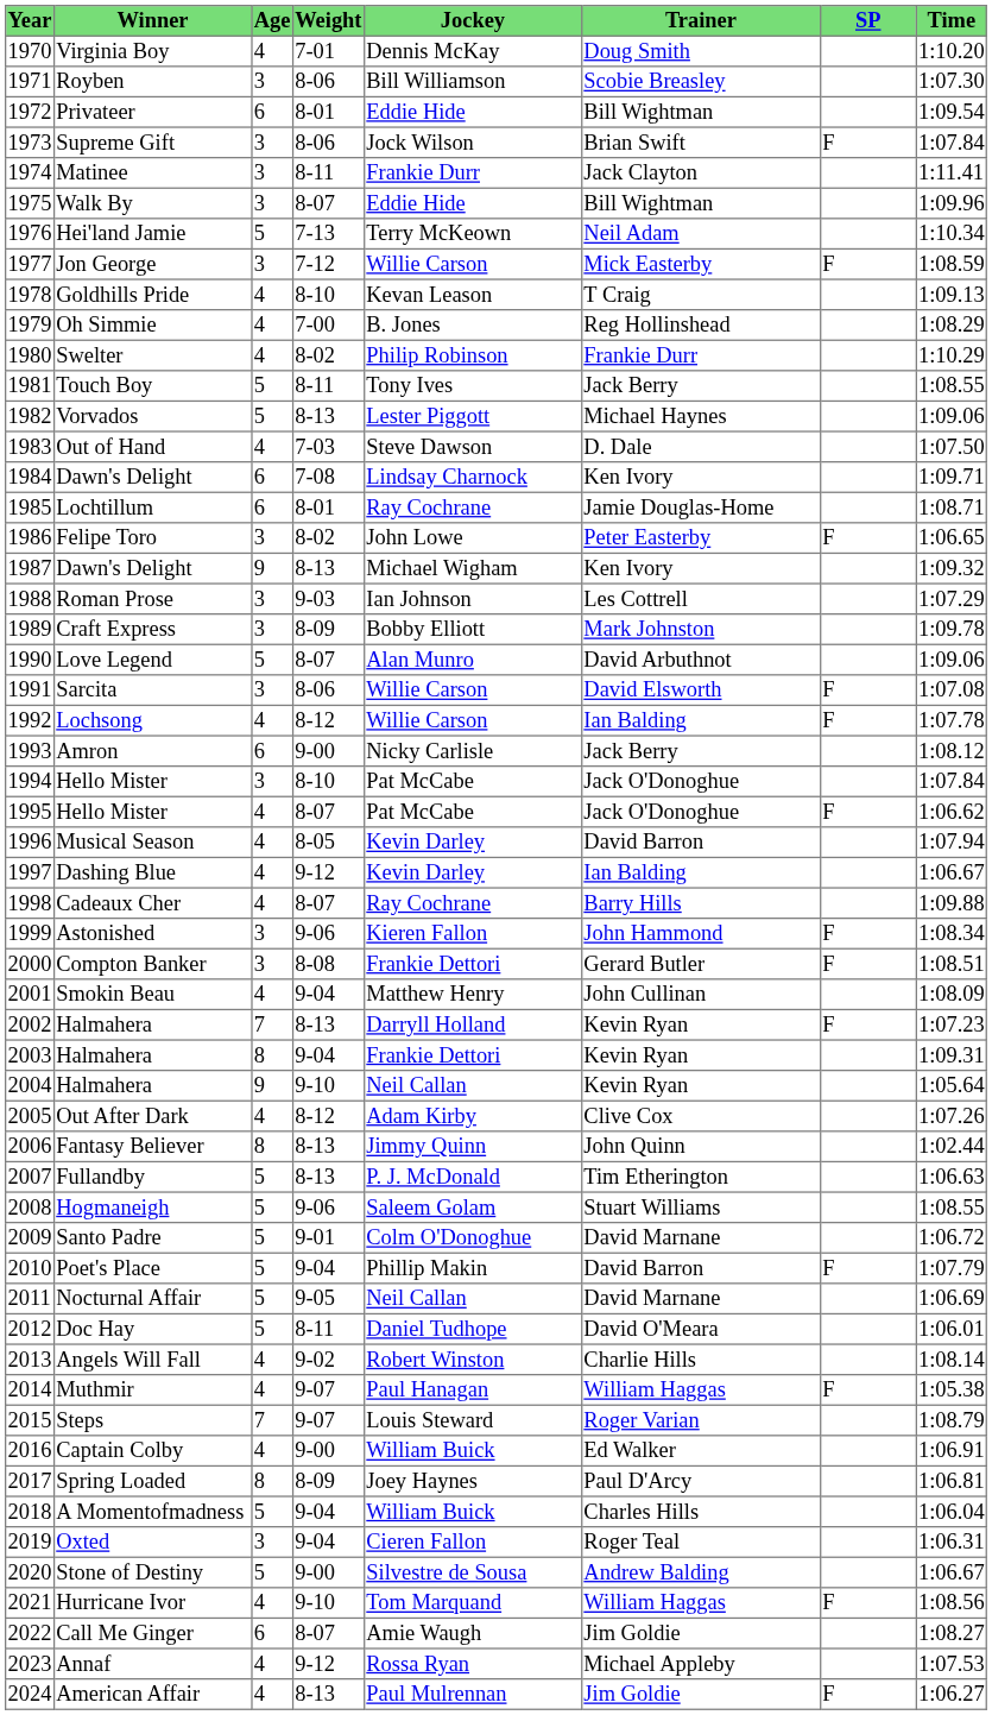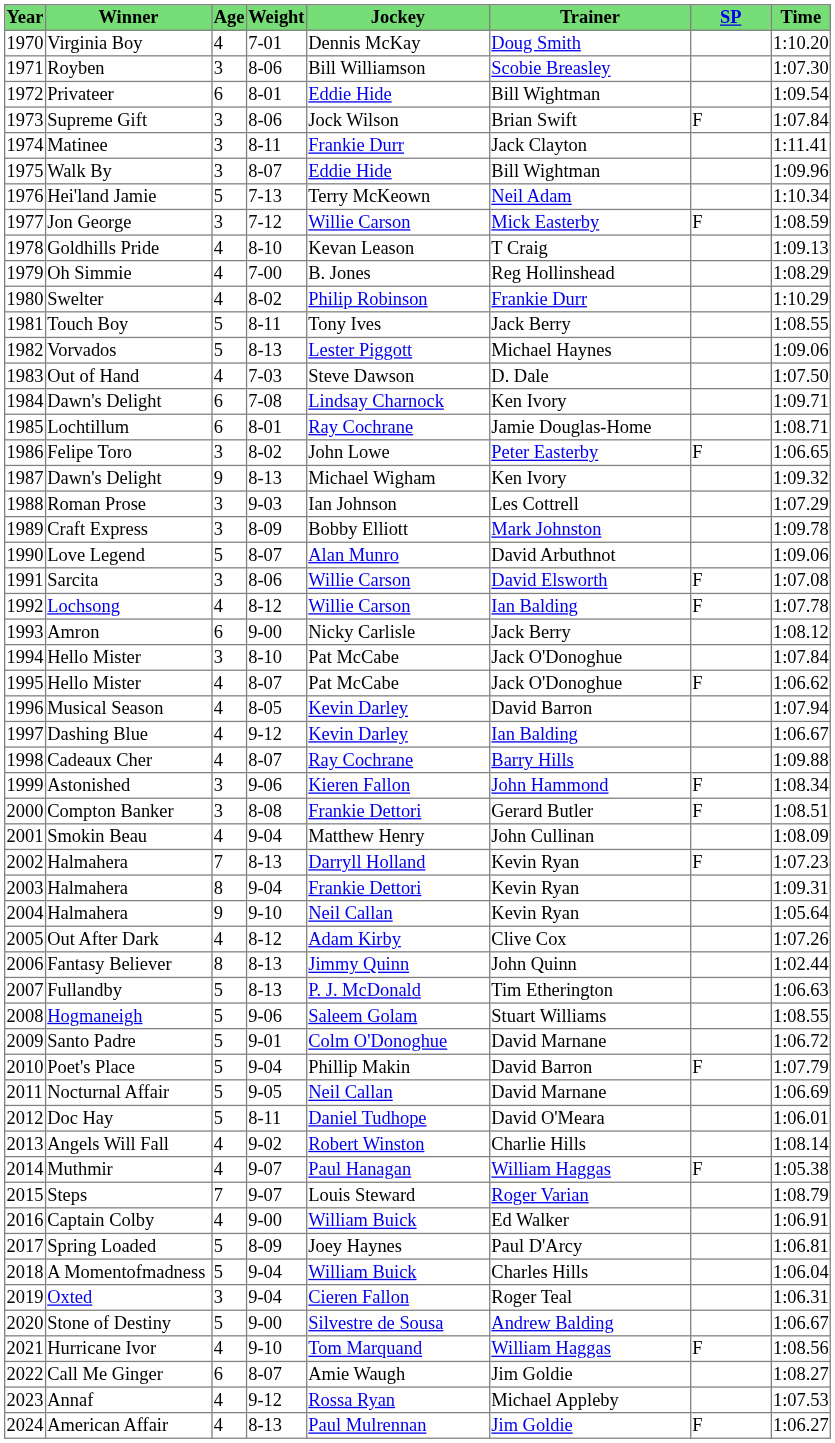 <table class = "sortable" | border="1" style="border-collapse: collapse; font-size:90%">
 <tr bgcolor="#77dd77" align="center">
 <th>Year</th>
 <th>Winner</th>
 <th>Age</th>
 <th>Weight</th>
 <th>Jockey</th>
 <th>Trainer</th>
 <th><a href='#'>SP</a></th>
 <th>Time</th>
 </tr>
 <tr>
 <td>1970</td>
 <td width=127px>Virginia Boy</td>
 <td>4</td>
 <td>7-01</td>
 <td width=140px>Dennis McKay</td>
 <td width=154px><a href='#'>Doug Smith</a></td>
 <td width=60px></td>
 <td>1:10.20</td>
 </tr>
 <tr>
 <td>1971</td>
 <td>Royben</td>
 <td>3</td>
 <td>8-06</td>
 <td>Bill Williamson</td>
 <td><a href='#'>Scobie Breasley</a></td>
 <td></td>
 <td>1:07.30</td>
 </tr>
 <tr>
 <td>1972</td>
 <td>Privateer</td>
 <td>6</td>
 <td>8-01</td>
 <td><a href='#'>Eddie Hide</a></td>
 <td>Bill Wightman</td>
 <td></td>
 <td>1:09.54</td>
 </tr>
 <tr>
 <td>1973</td>
 <td>Supreme Gift</td>
 <td>3</td>
 <td>8-06</td>
 <td>Jock Wilson</td>
 <td>Brian Swift</td>
 <td> F</td>
 <td>1:07.84</td>
 </tr>
 <tr>
 <td>1974</td>
 <td>Matinee</td>
 <td>3</td>
 <td>8-11</td>
 <td><a href='#'>Frankie Durr</a></td>
 <td>Jack Clayton</td>
 <td></td>
 <td>1:11.41</td>
 </tr>
 <tr>
 <td>1975</td>
 <td>Walk By</td>
 <td>3</td>
 <td>8-07</td>
 <td><a href='#'>Eddie Hide</a></td>
 <td>Bill Wightman</td>
 <td></td>
 <td>1:09.96</td>
 </tr>
 <tr>
 <td>1976</td>
 <td>Hei'land Jamie</td>
 <td>5</td>
 <td>7-13</td>
 <td>Terry McKeown</td>
 <td><a href='#'>Neil Adam</a></td>
 <td></td>
 <td>1:10.34</td>
 </tr>
 <tr>
 <td>1977</td>
 <td>Jon George</td>
 <td>3</td>
 <td>7-12</td>
 <td><a href='#'>Willie Carson</a></td>
 <td><a href='#'>Mick Easterby</a></td>
 <td> F</td>
 <td>1:08.59</td>
 </tr>
 <tr>
 <td>1978</td>
 <td>Goldhills Pride</td>
 <td>4</td>
 <td>8-10</td>
 <td>Kevan Leason</td>
 <td>T Craig</td>
 <td></td>
 <td>1:09.13</td>
 </tr>
 <tr>
 <td>1979</td>
 <td>Oh Simmie</td>
 <td>4</td>
 <td>7-00</td>
 <td>B. Jones</td>
 <td>Reg Hollinshead</td>
 <td></td>
 <td>1:08.29</td>
 </tr>
 <tr>
 <td>1980</td>
 <td>Swelter</td>
 <td>4</td>
 <td>8-02</td>
 <td><a href='#'>Philip Robinson</a></td>
 <td><a href='#'>Frankie Durr</a></td>
 <td></td>
 <td>1:10.29</td>
 </tr>
 <tr>
 <td>1981</td>
 <td>Touch Boy</td>
 <td>5</td>
 <td>8-11</td>
 <td>Tony Ives</td>
 <td>Jack Berry</td>
 <td></td>
 <td>1:08.55</td>
 </tr>
 <tr>
 <td>1982</td>
 <td>Vorvados</td>
 <td>5</td>
 <td>8-13</td>
 <td><a href='#'>Lester Piggott</a></td>
 <td>Michael Haynes</td>
 <td></td>
 <td>1:09.06</td>
 </tr>
 <tr>
 <td>1983</td>
 <td>Out of Hand</td>
 <td>4</td>
 <td>7-03</td>
 <td>Steve Dawson</td>
 <td>D. Dale</td>
 <td></td>
 <td>1:07.50</td>
 </tr>
 <tr>
 <td>1984</td>
 <td>Dawn's Delight</td>
 <td>6</td>
 <td>7-08</td>
 <td><a href='#'>Lindsay Charnock</a></td>
 <td>Ken Ivory</td>
 <td></td>
 <td>1:09.71</td>
 </tr>
 <tr>
 <td>1985</td>
 <td>Lochtillum</td>
 <td>6</td>
 <td>8-01</td>
 <td><a href='#'>Ray Cochrane</a></td>
 <td>Jamie Douglas-Home</td>
 <td></td>
 <td>1:08.71</td>
 </tr>
 <tr>
 <td>1986</td>
 <td>Felipe Toro</td>
 <td>3</td>
 <td>8-02</td>
 <td>John Lowe</td>
 <td><a href='#'>Peter Easterby</a></td>
 <td> F</td>
 <td>1:06.65</td>
 </tr>
 <tr>
 <td>1987</td>
 <td>Dawn's Delight</td>
 <td>9</td>
 <td>8-13</td>
 <td>Michael Wigham</td>
 <td>Ken Ivory</td>
 <td></td>
 <td>1:09.32</td>
 </tr>
 <tr>
 <td>1988</td>
 <td>Roman Prose</td>
 <td>3</td>
 <td>9-03</td>
 <td>Ian Johnson</td>
 <td>Les Cottrell</td>
 <td></td>
 <td>1:07.29</td>
 </tr>
 <tr>
 <td>1989</td>
 <td>Craft Express</td>
 <td>3</td>
 <td>8-09</td>
 <td>Bobby Elliott</td>
 <td><a href='#'>Mark Johnston</a></td>
 <td></td>
 <td>1:09.78</td>
 </tr>
 <tr>
 <td>1990</td>
 <td>Love Legend</td>
 <td>5</td>
 <td>8-07</td>
 <td><a href='#'>Alan Munro</a></td>
 <td>David Arbuthnot</td>
 <td></td>
 <td>1:09.06</td>
 </tr>
 <tr>
 <td>1991</td>
 <td>Sarcita</td>
 <td>3</td>
 <td>8-06</td>
 <td><a href='#'>Willie Carson</a></td>
 <td><a href='#'>David Elsworth</a></td>
 <td> F</td>
 <td>1:07.08</td>
 </tr>
 <tr>
 <td>1992</td>
 <td><a href='#'>Lochsong</a></td>
 <td>4</td>
 <td>8-12</td>
 <td><a href='#'>Willie Carson</a></td>
 <td><a href='#'>Ian Balding</a></td>
 <td> F</td>
 <td>1:07.78</td>
 </tr>
 <tr>
 <td>1993</td>
 <td>Amron</td>
 <td>6</td>
 <td>9-00</td>
 <td>Nicky Carlisle</td>
 <td>Jack Berry</td>
 <td></td>
 <td>1:08.12</td>
 </tr>
 <tr>
 <td>1994</td>
 <td>Hello Mister</td>
 <td>3</td>
 <td>8-10</td>
 <td>Pat McCabe</td>
 <td>Jack O'Donoghue</td>
 <td></td>
 <td>1:07.84</td>
 </tr>
 <tr>
 <td>1995</td>
 <td>Hello Mister</td>
 <td>4</td>
 <td>8-07</td>
 <td>Pat McCabe</td>
 <td>Jack O'Donoghue</td>
 <td> F</td>
 <td>1:06.62</td>
 </tr>
 <tr>
 <td>1996</td>
 <td>Musical Season</td>
 <td>4</td>
 <td>8-05</td>
 <td><a href='#'>Kevin Darley</a></td>
 <td>David Barron</td>
 <td></td>
 <td>1:07.94</td>
 </tr>
 <tr>
 <td>1997</td>
 <td>Dashing Blue</td>
 <td>4</td>
 <td>9-12</td>
 <td><a href='#'>Kevin Darley</a></td>
 <td><a href='#'>Ian Balding</a></td>
 <td></td>
 <td>1:06.67</td>
 </tr>
 <tr>
 <td>1998</td>
 <td>Cadeaux Cher</td>
 <td>4</td>
 <td>8-07</td>
 <td><a href='#'>Ray Cochrane</a></td>
 <td><a href='#'>Barry Hills</a></td>
 <td></td>
 <td>1:09.88</td>
 </tr>
 <tr>
 <td>1999</td>
 <td>Astonished</td>
 <td>3</td>
 <td>9-06</td>
 <td><a href='#'>Kieren Fallon</a></td>
 <td><a href='#'>John Hammond</a></td>
 <td> F</td>
 <td>1:08.34</td>
 </tr>
 <tr>
 <td>2000</td>
 <td>Compton Banker</td>
 <td>3</td>
 <td>8-08</td>
 <td><a href='#'>Frankie Dettori</a></td>
 <td>Gerard Butler</td>
 <td> F</td>
 <td>1:08.51</td>
 </tr>
 <tr>
 <td>2001</td>
 <td>Smokin Beau</td>
 <td>4</td>
 <td>9-04</td>
 <td>Matthew Henry</td>
 <td>John Cullinan</td>
 <td></td>
 <td>1:08.09</td>
 </tr>
 <tr>
 <td>2002</td>
 <td>Halmahera</td>
 <td>7</td>
 <td>8-13</td>
 <td><a href='#'>Darryll Holland</a></td>
 <td>Kevin Ryan</td>
 <td> F</td>
 <td>1:07.23</td>
 </tr>
 <tr>
 <td>2003</td>
 <td>Halmahera</td>
 <td>8</td>
 <td>9-04</td>
 <td><a href='#'>Frankie Dettori</a></td>
 <td>Kevin Ryan</td>
 <td></td>
 <td>1:09.31</td>
 </tr>
 <tr>
 <td>2004</td>
 <td>Halmahera</td>
 <td>9</td>
 <td>9-10</td>
 <td><a href='#'>Neil Callan</a></td>
 <td>Kevin Ryan</td>
 <td></td>
 <td>1:05.64</td>
 </tr>
 <tr>
 <td>2005</td>
 <td>Out After Dark</td>
 <td>4</td>
 <td>8-12</td>
 <td><a href='#'>Adam Kirby</a></td>
 <td>Clive Cox</td>
 <td></td>
 <td>1:07.26</td>
 </tr>
 <tr>
 <td>2006</td>
 <td>Fantasy Believer </td>
 <td>8</td>
 <td>8-13</td>
 <td><a href='#'>Jimmy Quinn</a></td>
 <td>John Quinn</td>
 <td></td>
 <td>1:02.44</td>
 </tr>
 <tr>
 <td>2007</td>
 <td>Fullandby</td>
 <td>5</td>
 <td>8-13</td>
 <td><a href='#'>P. J. McDonald</a></td>
 <td>Tim Etherington</td>
 <td></td>
 <td>1:06.63</td>
 </tr>
 <tr>
 <td>2008</td>
 <td><a href='#'>Hogmaneigh</a></td>
 <td>5</td>
 <td>9-06</td>
 <td><a href='#'>Saleem Golam</a></td>
 <td>Stuart Williams</td>
 <td></td>
 <td>1:08.55</td>
 </tr>
 <tr>
 <td>2009</td>
 <td>Santo Padre</td>
 <td>5</td>
 <td>9-01</td>
 <td><a href='#'>Colm O'Donoghue</a></td>
 <td>David Marnane</td>
 <td></td>
 <td>1:06.72</td>
 </tr>
 <tr>
 <td>2010</td>
 <td>Poet's Place</td>
 <td>5</td>
 <td>9-04</td>
 <td>Phillip Makin</td>
 <td>David Barron</td>
 <td> F</td>
 <td>1:07.79</td>
 </tr>
 <tr>
 <td>2011</td>
 <td>Nocturnal Affair</td>
 <td>5</td>
 <td>9-05</td>
 <td><a href='#'>Neil Callan</a></td>
 <td>David Marnane</td>
 <td></td>
 <td>1:06.69</td>
 </tr>
 <tr>
 <td>2012</td>
 <td>Doc Hay</td>
 <td>5</td>
 <td>8-11</td>
 <td><a href='#'>Daniel Tudhope</a></td>
 <td>David O'Meara</td>
 <td></td>
 <td>1:06.01</td>
 </tr>
 <tr>
 <td>2013</td>
 <td>Angels Will Fall</td>
 <td>4</td>
 <td>9-02</td>
 <td><a href='#'>Robert Winston</a></td>
 <td>Charlie Hills</td>
 <td></td>
 <td>1:08.14</td>
 </tr>
 <tr>
 <td>2014</td>
 <td>Muthmir</td>
 <td>4</td>
 <td>9-07</td>
 <td><a href='#'>Paul Hanagan</a></td>
 <td><a href='#'>William Haggas</a></td>
 <td> F</td>
 <td>1:05.38</td>
 </tr>
 <tr>
 <td>2015</td>
 <td>Steps</td>
 <td>7</td>
 <td>9-07</td>
 <td>Louis Steward</td>
 <td><a href='#'>Roger Varian</a></td>
 <td></td>
 <td>1:08.79</td>
 </tr>
 <tr>
 <td>2016</td>
 <td>Captain Colby</td>
 <td>4</td>
 <td>9-00</td>
 <td><a href='#'>William Buick</a></td>
 <td>Ed Walker</td>
 <td></td>
 <td>1:06.91</td>
 </tr>
 <tr>
 <td>2017</td>
 <td>Spring Loaded</td>
-<td>8</td>
+<td>5</td>
 <td>8-09</td>
 <td>Joey Haynes</td>
 <td>Paul D'Arcy</td>
 <td></td>
 <td>1:06.81</td>
 </tr>
 <tr>
 <td>2018</td>
 <td>A Momentofmadness</td>
 <td>5</td>
 <td>9-04</td>
 <td><a href='#'>William Buick</a></td>
 <td>Charles Hills</td>
 <td></td>
 <td>1:06.04</td>
 </tr>
 <tr>
 <td>2019</td>
 <td><a href='#'>Oxted</a></td>
 <td>3</td>
 <td>9-04</td>
 <td><a href='#'>Cieren Fallon</a></td>
 <td>Roger Teal</td>
 <td></td>
 <td>1:06.31</td>
 </tr>
 <tr>
 <td>2020</td>
 <td>Stone of Destiny</td>
 <td>5</td>
 <td>9-00</td>
 <td><a href='#'>Silvestre de Sousa</a></td>
 <td><a href='#'>Andrew Balding</a></td>
 <td></td>
 <td>1:06.67</td>
 </tr>
 <tr>
 <td>2021</td>
 <td>Hurricane Ivor</td>
 <td>4</td>
 <td>9-10</td>
 <td><a href='#'>Tom Marquand</a></td>
 <td><a href='#'>William Haggas</a></td>
 <td> F</td>
 <td>1:08.56</td>
 </tr>
 <tr>
 <td>2022</td>
 <td>Call Me Ginger</td>
 <td>6</td>
 <td>8-07</td>
 <td>Amie Waugh</td>
 <td>Jim Goldie</td>
 <td></td>
 <td>1:08.27</td>
 </tr>
 <tr>
 <td>2023</td>
 <td>Annaf</td>
 <td>4</td>
 <td>9-12</td>
 <td><a href='#'>Rossa Ryan</a></td>
 <td>Michael Appleby</td>
 <td></td>
 <td>1:07.53</td>
 </tr>
 <tr>
 <td>2024</td>
 <td>American Affair</td>
 <td>4</td>
 <td>8-13</td>
 <td><a href='#'>Paul Mulrennan</a></td>
 <td><a href='#'>Jim Goldie</a></td>
 <td> F</td>
 <td>1:06.27</td>
 </tr>
 </table>
